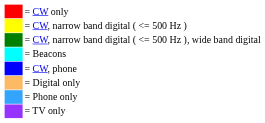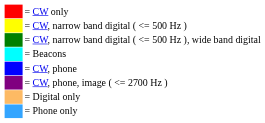 <table cellspacing="1" cellpadding="2">
 <tr>
 <td style="width: 25px; background-color: red"></td>
 <td>= <a href='#'>CW</a> only</td>
 </tr>
 <tr>
 <td style="width: 25px; background-color: yellow"></td>
 <td>= <a href='#'>CW</a>, narrow band digital ( <= 500 Hz )</td>
 </tr>
 <tr>
 <td style="width: 25px; background-color: green"></td>
 <td>= <a href='#'>CW</a>, narrow band digital ( <= 500 Hz ), wide band digital</td>
 </tr>
 <tr>
 <td style="width: 25px; background-color: cyan"></td>
 <td>= Beacons</td>
 </tr>
 <tr>
 <td style="width: 25px; background-color: blue"></td>
 <td>= <a href='#'>CW</a>, phone</td>
 </tr>
 <tr>
+<td style="width: 25px; background-color: purple"></td>
+<td>= <a href='#'>CW</a>, phone, image ( <= 2700 Hz )</td>
+</tr>
+<tr>
 <td style="width: 25px; background-color: #FDBA64"></td>
 <td>= Digital only</td>
 </tr>
 <tr>
 <td style="width: 25px; background-color: #33A5FF"></td>
 <td>= Phone only</td>
 </tr>
-<tr>
-<td style="width: 25px; background-color: #9633FF"></td>
-<td>= TV only</td>
-</tr>
 </table>
